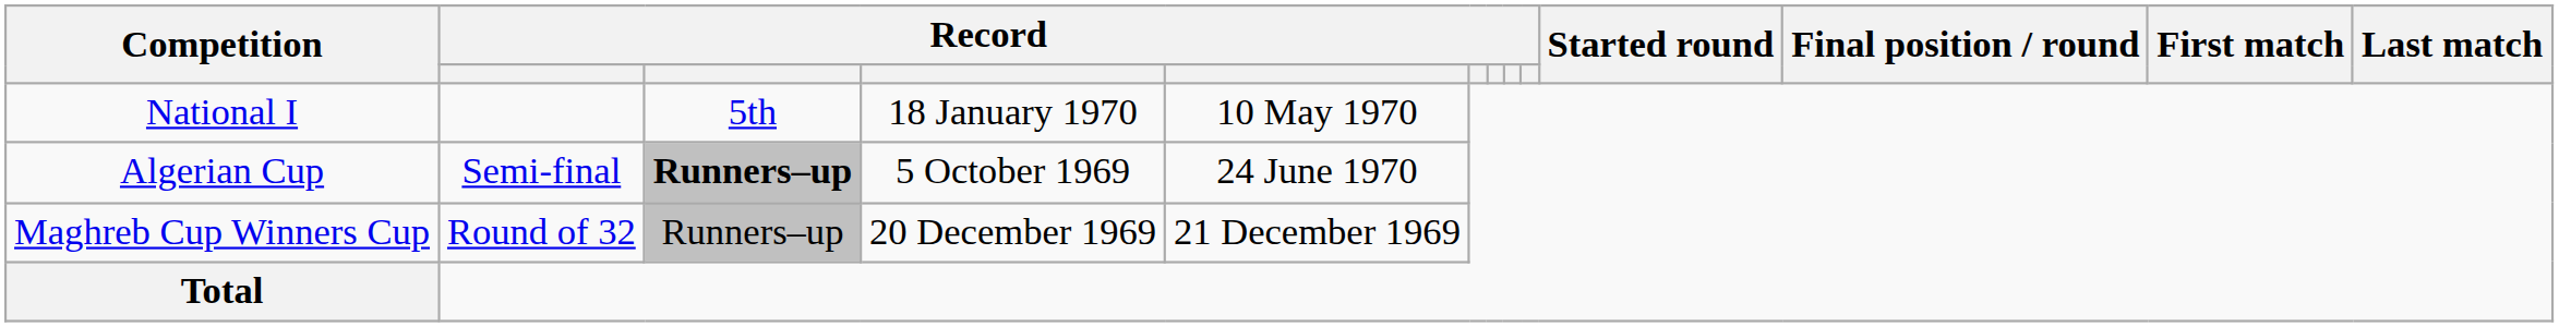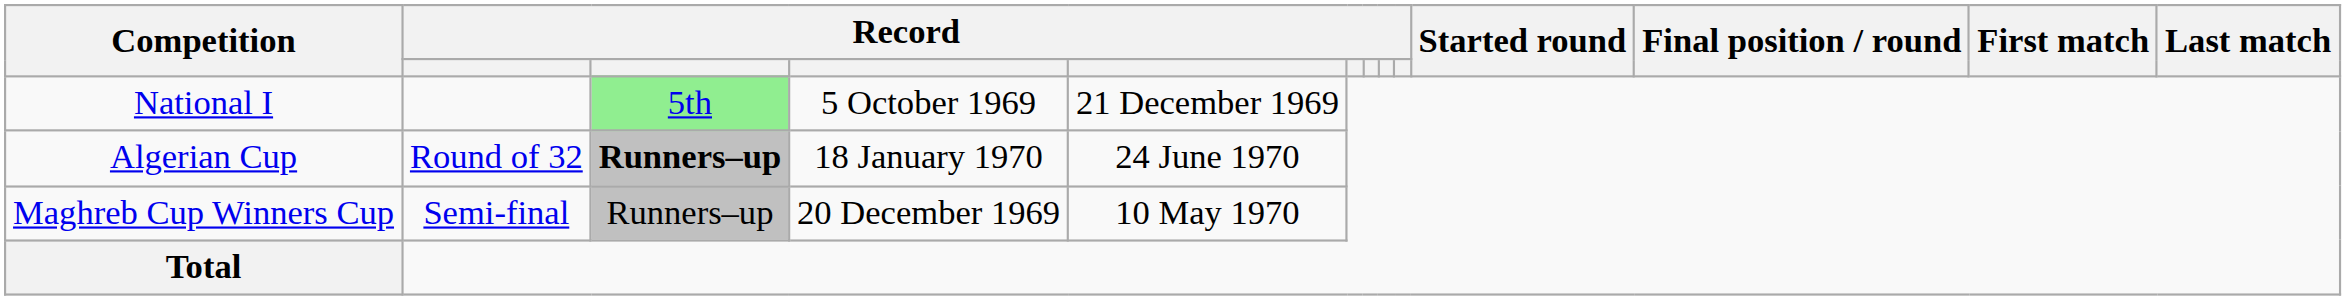 <table class="wikitable" style="text-align: center">
 <tr>
 <th rowspan=2>Competition</th>
 <th colspan=8>Record</th>
 <th rowspan=2>Started round</th>
 <th rowspan=2>Final position / round</th>
 <th rowspan=2>First match</th>
 <th rowspan=2>Last match</th>
 </tr>
 <tr>
 <th></th>
 <th></th>
 <th></th>
 <th></th>
 <th></th>
 <th></th>
 <th></th>
 <th></th>
 </tr>
 <tr>
 <td><a href='#'>National I</a><br></td>
 <td></td>
-<td><a href='#'>5th</a></td>
-<td>18 January 1970</td>
-<td>10 May 1970</td>
+<td style="background: lightgreen;"><a href='#'>5th</a></td>
+<td>5 October 1969</td>
+<td>21 December 1969</td>
 </tr>
 <tr>
 <td><a href='#'>Algerian Cup</a><br></td>
-<td><a href='#'>Semi-final</a></td>
+<td><a href='#'>Round of 32</a></td>
 <td style="background:silver;"><strong>Runners–up</strong></td>
-<td>5 October 1969</td>
+<td>18 January 1970</td>
 <td>24 June 1970</td>
 </tr>
 <tr>
 <td><a href='#'>Maghreb Cup Winners Cup</a><br></td>
-<td><a href='#'>Round of 32</a></td>
+<td><a href='#'>Semi-final</a></td>
 <td style="background:silver;">Runners–up</td>
 <td>20 December 1969</td>
-<td>21 December 1969</td>
+<td>10 May 1970</td>
 </tr>
 <tr>
 <th>Total<br></th>
 </tr>
 </table>
